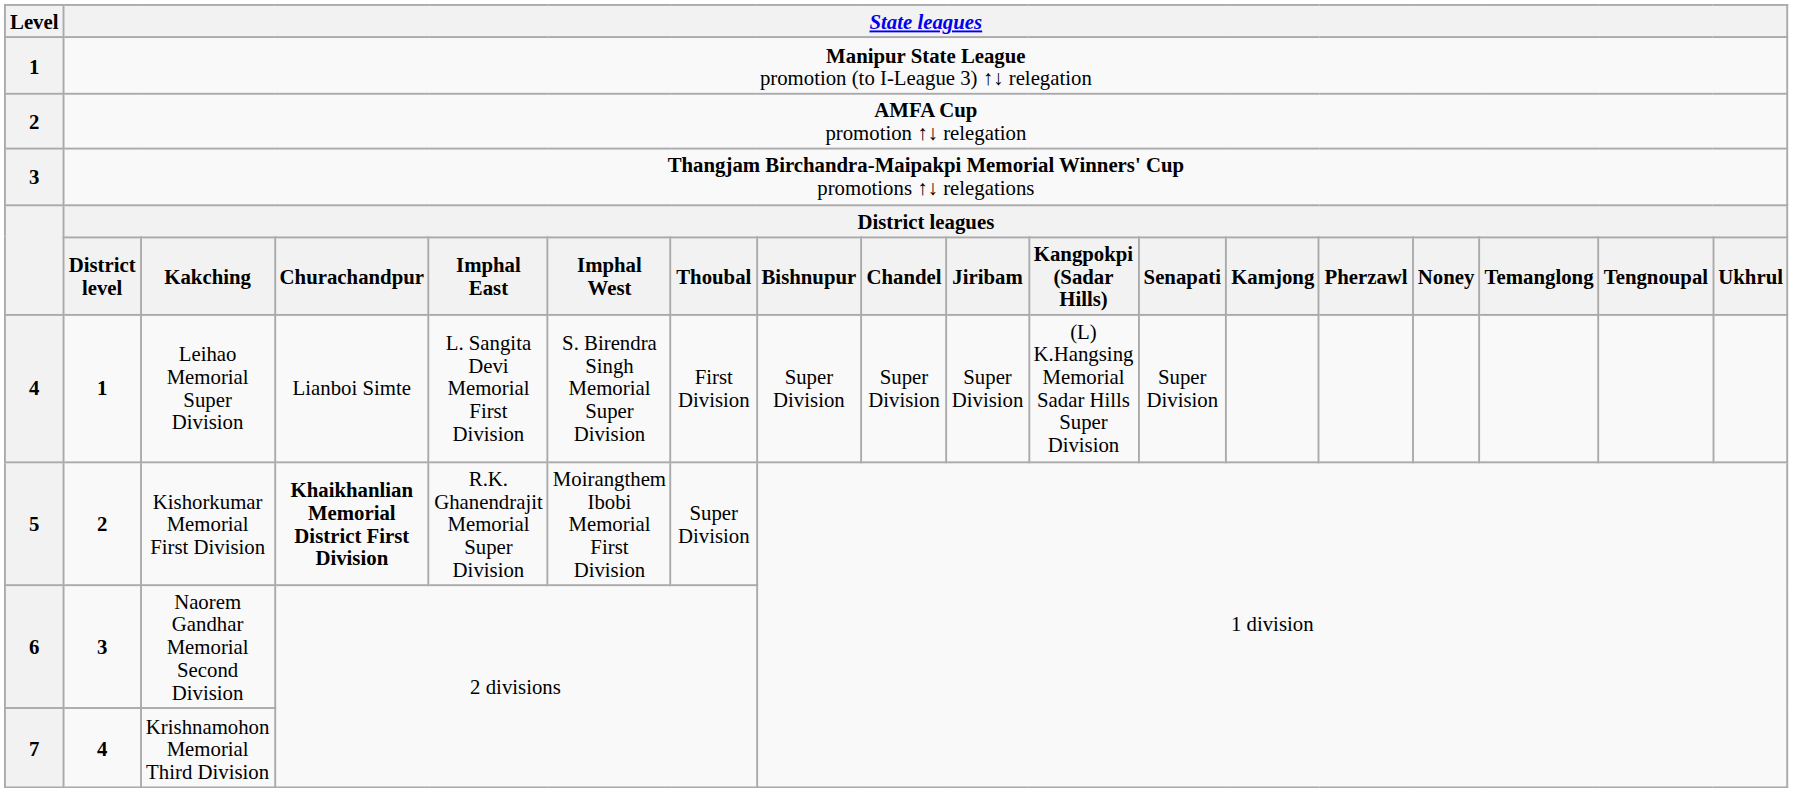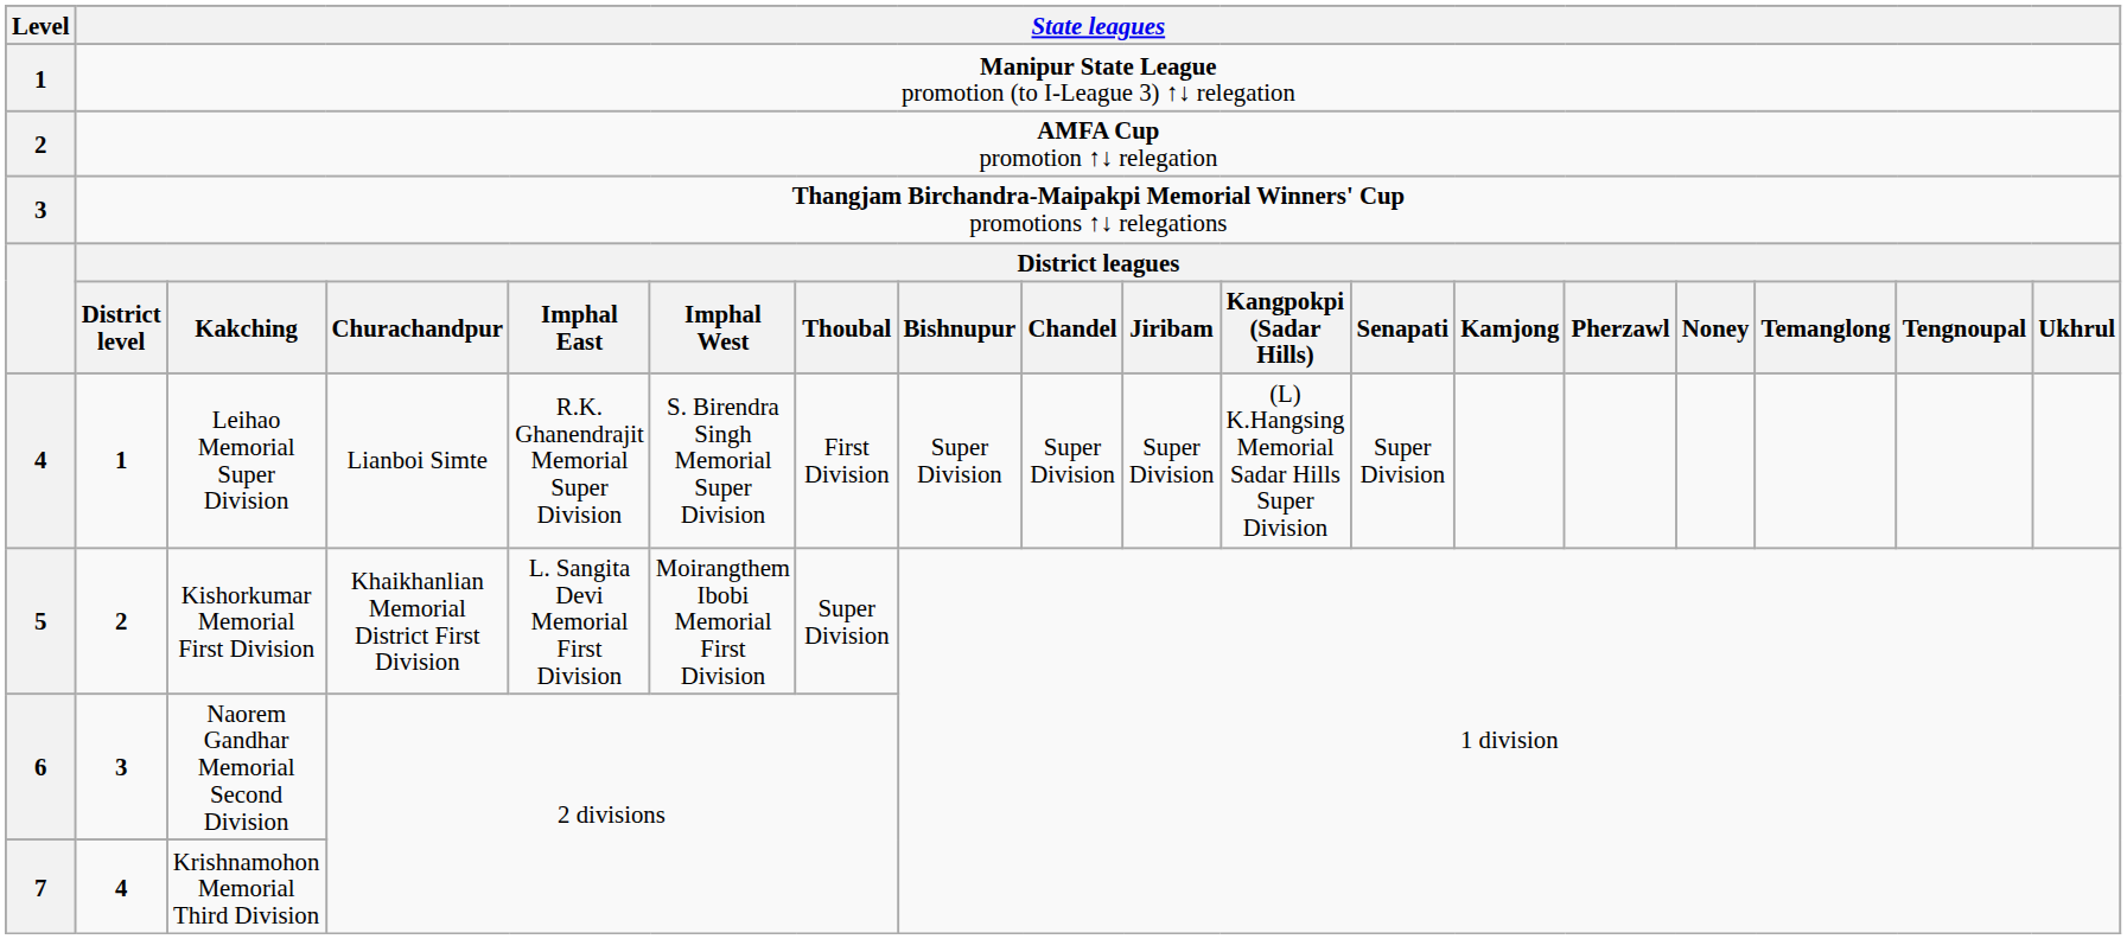 <table class="wikitable" style="text-align: center; font-size: 11px;" width="100%;">
 <tr>
 <th><span>Level</span></th>
 <th colspan="17"><span><em><a href='#'>State leagues</a></em></span></th>
 </tr>
 <tr>
 <th>1</th>
 <td colspan="17"><strong>Manipur State League</strong> <br> promotion (to I-League 3) ↑↓ relegation</td>
 </tr>
 <tr>
 <th>2</th>
 <td colspan="17"><strong>AMFA Cup</strong> <br> promotion ↑↓ relegation</td>
 </tr>
 <tr>
 <th>3</th>
 <td colspan="17"><strong>Thangjam Birchandra-Maipakpi Memorial Winners' Cup</strong> <br> promotions ↑↓ relegations</td>
 </tr>
 <tr>
 <th rowspan="2"></th>
 <th colspan="17">District leagues</th>
 </tr>
 <tr>
 <th>District level</th>
 <th>Kakching</th>
 <th>Churachandpur</th>
 <th>Imphal East</th>
 <th>Imphal West</th>
 <th>Thoubal</th>
 <th>Bishnupur</th>
 <th>Chandel</th>
 <th>Jiribam</th>
 <th>Kangpokpi (Sadar Hills)</th>
 <th>Senapati</th>
 <th>Kamjong</th>
 <th>Pherzawl</th>
 <th>Noney</th>
 <th>Temanglong</th>
 <th>Tengnoupal</th>
 <th>Ukhrul</th>
 </tr>
 <tr>
 <th>4</th>
 <td><strong>1</strong></td>
 <td>Leihao Memorial Super Division</td>
 <td>Lianboi Simte</td>
-<td>L. Sangita Devi<br>Memorial First Division</td>
+<td>R.K. Ghanendrajit<br>Memorial Super Division</td>
 <td>S. Birendra Singh<br>Memorial Super Division</td>
 <td>First Division</td>
 <td>Super Division</td>
 <td>Super Division</td>
 <td>Super Division</td>
 <td>(L) K.Hangsing Memorial Sadar Hills Super Division</td>
 <td>Super Division</td>
 <td></td>
 <td></td>
 <td></td>
 <td></td>
 <td></td>
 <td></td>
 </tr>
 <tr>
 <th>5</th>
 <td><strong>2</strong></td>
 <td>Kishorkumar Memorial First Division</td>
-<td><strong>Khaikhanlian Memorial District First Division</strong></td>
-<td>R.K. Ghanendrajit<br>Memorial Super Division</td>
+<td>Khaikhanlian Memorial District First Division</td>
+<td>L. Sangita Devi<br>Memorial First Division</td>
 <td>Moirangthem Ibobi<br>Memorial First Division</td>
 <td>Super Division</td>
 <td colspan="11" rowspan="3">1 division</td>
 </tr>
 <tr>
 <th>6</th>
 <td><strong>3</strong></td>
 <td>Naorem Gandhar Memorial Second Division</td>
 <td colspan="4" rowspan="2">2 divisions</td>
 </tr>
 <tr>
 <th>7</th>
 <td><strong>4</strong></td>
 <td>Krishnamohon Memorial Third Division</td>
 </tr>
 </table>
